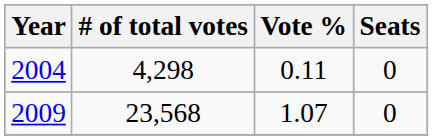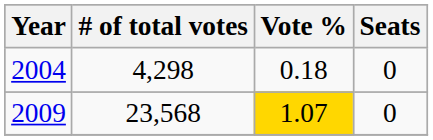 <table class="wikitable" style="text-align: center">
 <tr>
 <th>Year</th>
 <th># of total votes</th>
 <th>Vote %</th>
 <th>Seats</th>
 </tr>
 <tr>
 <td><a href='#'>2004</a></td>
 <td>4,298</td>
-<td>0.11</td>
+<td>0.18</td>
 <td>0</td>
 </tr>
 <tr>
 <td><a href='#'>2009</a></td>
 <td>23,568</td>
-<td>1.07 </td>
+<td style="background: gold;">1.07 </td>
 <td>0</td>
 </tr>
 <tr>
 </tr>
 </table>
